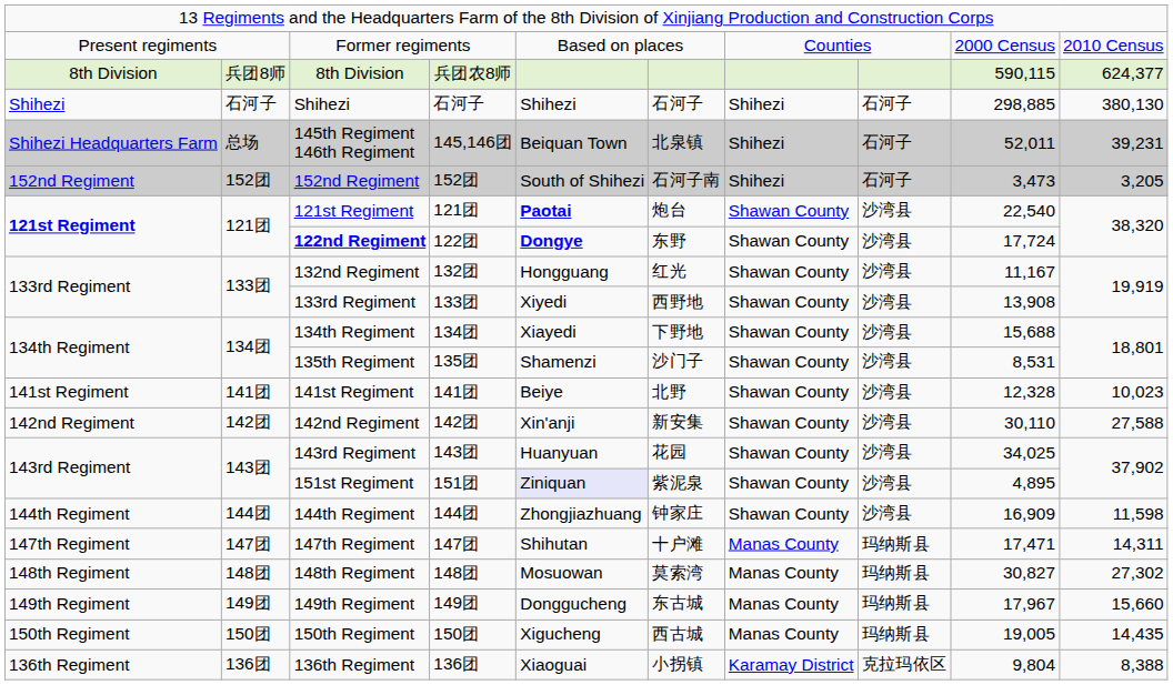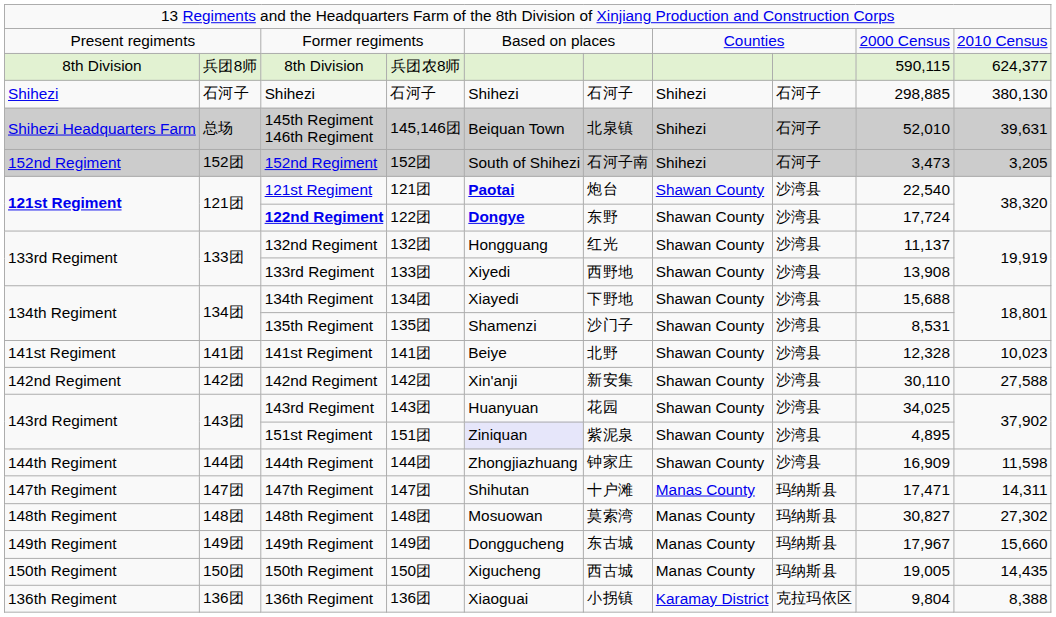 <table class="wikitable sortable">
 <tr>
 <td align=center colspan=10>13 <a href='#'>Regiments</a> and the Headquarters Farm of the 8th Division of <a href='#'>Xinjiang Production and Construction Corps</a></td>
 </tr>
 <tr>
 <td align=center colspan=2>Present regiments</td>
 <td align=center colspan=2>Former regiments</td>
 <td align=center colspan=2>Based on places</td>
 <td align=center colspan=2><a href='#'>Counties</a></td>
 <td align=center><a href='#'>2000 Census</a></td>
 <td align=center><a href='#'>2010 Census</a></td>
 </tr>
 <tr align=center bgcolor=#E2F2D2>
 <td>8th Division</td>
 <td>兵团8师</td>
 <td>8th Division</td>
 <td>兵团农8师</td>
 <td></td>
 <td></td>
 <td></td>
 <td></td>
 <td align=right>590,115</td>
 <td align=right>624,377</td>
 </tr>
 <tr>
 <td><a href='#'>Shihezi</a></td>
 <td>石河子</td>
 <td>Shihezi</td>
 <td>石河子</td>
 <td>Shihezi</td>
 <td>石河子</td>
 <td>Shihezi</td>
 <td>石河子</td>
 <td align=right>298,885</td>
 <td align=right>380,130</td>
 </tr>
 <tr bgcolor=#CCCCCC>
 <td><a href='#'>Shihezi Headquarters Farm</a></td>
 <td>总场</td>
 <td>145th Regiment<br>146th Regiment</td>
 <td>145,146团</td>
 <td>Beiquan Town</td>
 <td>北泉镇</td>
 <td>Shihezi</td>
 <td>石河子</td>
-<td align=right>52,011</td>
-<td align=right>39,231</td>
+<td align=right>52,010</td>
+<td align=right>39,631</td>
 </tr>
 <tr bgcolor=#CCCCCC>
 <td><a href='#'>152nd Regiment</a></td>
 <td>152团</td>
 <td><a href='#'>152nd Regiment</a></td>
 <td>152团</td>
 <td>South of Shihezi</td>
 <td>石河子南</td>
 <td>Shihezi</td>
 <td>石河子</td>
 <td align=right>3,473</td>
 <td align=right>3,205</td>
 </tr>
 <tr>
 <td rowspan=2><strong><a href='#'>121st Regiment</a></strong></td>
 <td rowspan=2>121团</td>
 <td><a href='#'>121st Regiment</a></td>
 <td>121团</td>
 <td><strong><a href='#'>Paotai</a></strong></td>
 <td>炮台</td>
 <td><a href='#'>Shawan County</a></td>
 <td>沙湾县</td>
 <td align=right>22,540</td>
 <td align=right rowspan=2>38,320</td>
 </tr>
 <tr>
 <td><strong><a href='#'>122nd Regiment</a></strong></td>
 <td>122团</td>
 <td><strong><a href='#'>Dongye</a></strong></td>
 <td>东野</td>
 <td>Shawan County</td>
 <td>沙湾县</td>
 <td align=right>17,724</td>
 </tr>
 <tr>
 <td rowspan=2>133rd Regiment</td>
 <td rowspan=2>133团</td>
 <td>132nd Regiment</td>
 <td>132团</td>
 <td>Hongguang</td>
 <td>红光</td>
 <td>Shawan County</td>
 <td>沙湾县</td>
-<td align=right>11,167</td>
+<td align=right>11,137</td>
 <td align=right rowspan=2>19,919</td>
 </tr>
 <tr>
 <td>133rd Regiment</td>
 <td>133团</td>
 <td>Xiyedi</td>
 <td>西野地</td>
 <td>Shawan County</td>
 <td>沙湾县</td>
 <td align=right>13,908</td>
 </tr>
 <tr>
 <td rowspan=2>134th Regiment</td>
 <td rowspan=2>134团</td>
 <td>134th Regiment</td>
 <td>134团</td>
 <td>Xiayedi</td>
 <td>下野地</td>
 <td>Shawan County</td>
 <td>沙湾县</td>
 <td align=right>15,688</td>
 <td align=right rowspan=2>18,801</td>
 </tr>
 <tr>
 <td>135th Regiment</td>
 <td>135团</td>
 <td>Shamenzi</td>
 <td>沙门子</td>
 <td>Shawan County</td>
 <td>沙湾县</td>
 <td align=right>8,531</td>
 </tr>
 <tr>
 <td>141st Regiment</td>
 <td>141团</td>
 <td>141st Regiment</td>
 <td>141团</td>
 <td>Beiye</td>
 <td>北野</td>
 <td>Shawan County</td>
 <td>沙湾县</td>
 <td align=right>12,328</td>
 <td align=right>10,023</td>
 </tr>
 <tr>
 <td>142nd Regiment</td>
 <td>142团</td>
 <td>142nd Regiment</td>
 <td>142团</td>
 <td>Xin'anji</td>
 <td>新安集</td>
 <td>Shawan County</td>
 <td>沙湾县</td>
 <td align=right>30,110</td>
 <td align=right>27,588</td>
 </tr>
 <tr>
 <td rowspan=2>143rd Regiment</td>
 <td rowspan=2>143团</td>
 <td>143rd Regiment</td>
 <td>143团</td>
 <td>Huanyuan</td>
 <td>花园</td>
 <td>Shawan County</td>
 <td>沙湾县</td>
 <td align=right>34,025</td>
 <td align=right rowspan=2>37,902</td>
 </tr>
 <tr>
 <td>151st Regiment</td>
 <td>151团</td>
 <td style="background: lavender;">Ziniquan</td>
 <td>紫泥泉</td>
 <td>Shawan County</td>
 <td>沙湾县</td>
 <td align=right>4,895</td>
 </tr>
 <tr>
 <td>144th Regiment</td>
 <td>144团</td>
 <td>144th Regiment</td>
 <td>144团</td>
 <td>Zhongjiazhuang</td>
 <td>钟家庄</td>
 <td>Shawan County</td>
 <td>沙湾县</td>
 <td align=right>16,909</td>
 <td align=right>11,598</td>
 </tr>
 <tr>
 <td>147th Regiment</td>
 <td>147团</td>
 <td>147th Regiment</td>
 <td>147团</td>
 <td>Shihutan</td>
 <td>十户滩</td>
 <td><a href='#'>Manas County</a></td>
 <td>玛纳斯县</td>
 <td align=right>17,471</td>
 <td align=right>14,311</td>
 </tr>
 <tr>
 <td>148th Regiment</td>
 <td>148团</td>
 <td>148th Regiment</td>
 <td>148团</td>
 <td>Mosuowan</td>
 <td>莫索湾</td>
 <td>Manas County</td>
 <td>玛纳斯县</td>
 <td align=right>30,827</td>
 <td align=right>27,302</td>
 </tr>
 <tr>
 <td>149th Regiment</td>
 <td>149团</td>
 <td>149th Regiment</td>
 <td>149团</td>
 <td>Donggucheng</td>
 <td>东古城</td>
 <td>Manas County</td>
 <td>玛纳斯县</td>
 <td align=right>17,967</td>
 <td align=right>15,660</td>
 </tr>
 <tr>
 <td>150th Regiment</td>
 <td>150团</td>
 <td>150th Regiment</td>
 <td>150团</td>
 <td>Xigucheng</td>
 <td>西古城</td>
 <td>Manas County</td>
 <td>玛纳斯县</td>
 <td align=right>19,005</td>
 <td align=right>14,435</td>
 </tr>
 <tr>
 <td>136th Regiment</td>
 <td>136团</td>
 <td>136th Regiment</td>
 <td>136团</td>
 <td>Xiaoguai</td>
 <td>小拐镇</td>
 <td><a href='#'>Karamay District</a></td>
 <td>克拉玛依区</td>
 <td align=right>9,804</td>
 <td align=right>8,388</td>
 </tr>
 </table>
